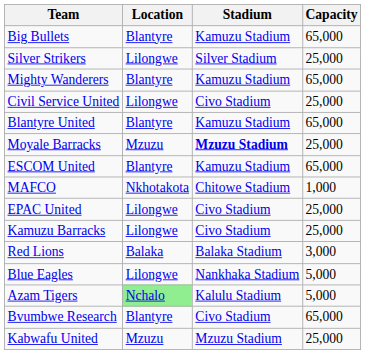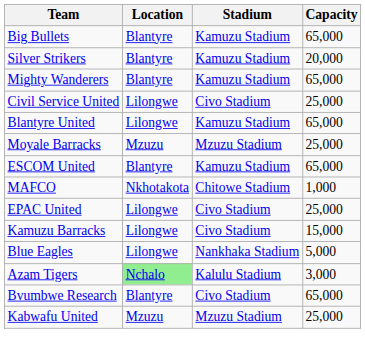 <table class="wikitable sortable">
 <tr>
 <th>Team</th>
 <th>Location</th>
 <th>Stadium</th>
 <th>Capacity</th>
 </tr>
 <tr>
 <td><a href='#'>Big Bullets</a></td>
 <td><a href='#'>Blantyre</a></td>
 <td><a href='#'>Kamuzu Stadium</a></td>
 <td>65,000</td>
 </tr>
 <tr>
 <td><a href='#'>Silver Strikers</a></td>
-<td><a href='#'>Lilongwe</a></td>
-<td><a href='#'>Silver Stadium</a></td>
-<td>25,000</td>
+<td><a href='#'>Blantyre</a></td>
+<td><a href='#'>Kamuzu Stadium</a></td>
+<td>20,000</td>
 </tr>
 <tr>
 <td><a href='#'>Mighty Wanderers</a></td>
 <td><a href='#'>Blantyre</a></td>
 <td><a href='#'>Kamuzu Stadium</a></td>
 <td>65,000</td>
 </tr>
 <tr>
 <td><a href='#'>Civil Service United</a></td>
 <td><a href='#'>Lilongwe</a></td>
 <td><a href='#'>Civo Stadium</a></td>
 <td>25,000</td>
 </tr>
 <tr>
 <td><a href='#'>Blantyre United</a></td>
-<td><a href='#'>Blantyre</a></td>
+<td><a href='#'>Lilongwe</a></td>
 <td><a href='#'>Kamuzu Stadium</a></td>
 <td>65,000</td>
 </tr>
 <tr>
 <td><a href='#'>Moyale Barracks</a></td>
 <td><a href='#'>Mzuzu</a></td>
-<td><strong><a href='#'>Mzuzu Stadium</a></strong></td>
+<td><a href='#'>Mzuzu Stadium</a></td>
 <td>25,000</td>
 </tr>
 <tr>
 <td><a href='#'>ESCOM United</a></td>
 <td><a href='#'>Blantyre</a></td>
 <td><a href='#'>Kamuzu Stadium</a></td>
 <td>65,000</td>
 </tr>
 <tr>
 <td><a href='#'>MAFCO</a></td>
 <td><a href='#'>Nkhotakota</a></td>
 <td><a href='#'>Chitowe Stadium</a></td>
 <td>1,000</td>
 </tr>
 <tr>
 <td><a href='#'>EPAC United</a></td>
 <td><a href='#'>Lilongwe</a></td>
 <td><a href='#'>Civo Stadium</a></td>
 <td>25,000</td>
 </tr>
 <tr>
 <td><a href='#'>Kamuzu Barracks</a></td>
 <td><a href='#'>Lilongwe</a></td>
 <td><a href='#'>Civo Stadium</a></td>
-<td>25,000</td>
-</tr>
-<tr>
-<td><a href='#'>Red Lions</a></td>
-<td><a href='#'>Balaka</a></td>
-<td><a href='#'>Balaka Stadium</a></td>
-<td>3,000</td>
+<td>15,000</td>
 </tr>
 <tr>
 <td><a href='#'>Blue Eagles</a></td>
 <td><a href='#'>Lilongwe</a></td>
 <td><a href='#'>Nankhaka Stadium</a></td>
 <td>5,000</td>
 </tr>
 <tr>
 <td><a href='#'>Azam Tigers</a></td>
 <td style="background: lightgreen;"><a href='#'>Nchalo</a></td>
 <td><a href='#'>Kalulu Stadium</a></td>
-<td>5,000</td>
+<td>3,000</td>
 </tr>
 <tr>
 <td><a href='#'>Bvumbwe Research</a></td>
 <td><a href='#'>Blantyre</a></td>
 <td><a href='#'>Civo Stadium</a></td>
 <td>65,000</td>
 </tr>
 <tr>
 <td><a href='#'>Kabwafu United</a></td>
 <td><a href='#'>Mzuzu</a></td>
 <td><a href='#'>Mzuzu Stadium</a></td>
 <td>25,000</td>
 </tr>
 </table>
